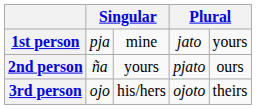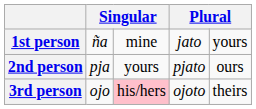 <table class="wikitable" style="text-align: center;">
 <tr>
 <th></th>
 <th colspan="2"><a href='#'>Singular</a></th>
 <th colspan="2"><a href='#'>Plural</a></th>
 </tr>
 <tr>
 <th><a href='#'>1st person</a></th>
-<td><em>pja</em></td>
+<td><em>ña</em></td>
 <td>mine</td>
 <td><em>jato</em></td>
 <td>yours</td>
 </tr>
 <tr>
 <th><a href='#'>2nd person</a></th>
-<td><em>ña</em></td>
+<td><em>pja</em></td>
 <td>yours</td>
 <td><em>pjato</em></td>
 <td>ours</td>
 </tr>
 <tr>
 <th><a href='#'>3rd person</a></th>
 <td><em>ojo</em></td>
-<td>his/hers</td>
+<td style="background: pink;">his/hers</td>
 <td><em>ojoto</em></td>
 <td>theirs</td>
 </tr>
 </table>
